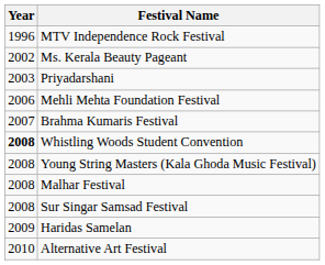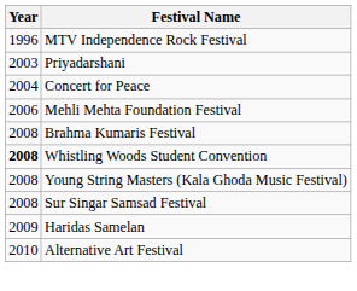 <table class="wikitable">
 <tr>
 <th>Year</th>
 <th>Festival Name</th>
 </tr>
 <tr>
 <td>1996</td>
 <td>MTV Independence Rock Festival</td>
 </tr>
 <tr>
-<td>2002</td>
-<td>Ms. Kerala Beauty Pageant</td>
+<td>2003</td>
+<td>Priyadarshani</td>
 </tr>
 <tr>
-<td>2003</td>
-<td>Priyadarshani</td>
+<td>2004</td>
+<td>Concert for Peace</td>
 </tr>
 <tr>
 <td>2006</td>
 <td>Mehli Mehta Foundation Festival</td>
 </tr>
 <tr>
-<td>2007</td>
+<td>2008</td>
 <td>Brahma Kumaris Festival</td>
 </tr>
 <tr>
 <td><strong>2008</strong></td>
 <td>Whistling Woods Student Convention</td>
 </tr>
 <tr>
 <td>2008</td>
 <td>Young String Masters (Kala Ghoda Music Festival)</td>
-</tr>
-<tr>
-<td>2008</td>
-<td>Malhar Festival</td>
 </tr>
 <tr>
 <td>2008</td>
 <td>Sur Singar Samsad Festival</td>
 </tr>
 <tr>
 <td>2009</td>
 <td>Haridas Samelan</td>
 </tr>
 <tr>
 <td>2010</td>
 <td>Alternative Art Festival</td>
 </tr>
 </table>
